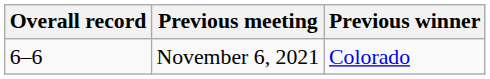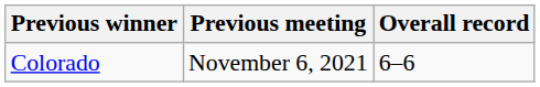 <table class="wikitable">
 <tr>
+<th>Previous winner</th>
+<th>Previous meeting</th>
 <th>Overall record</th>
-<th>Previous meeting</th>
-<th>Previous winner</th>
 </tr>
 <tr>
+<td><a href='#'>Colorado</a></td>
+<td>November 6, 2021</td>
 <td>6–6</td>
-<td>November 6, 2021</td>
-<td><a href='#'>Colorado</a></td>
 </tr>
 </table>
